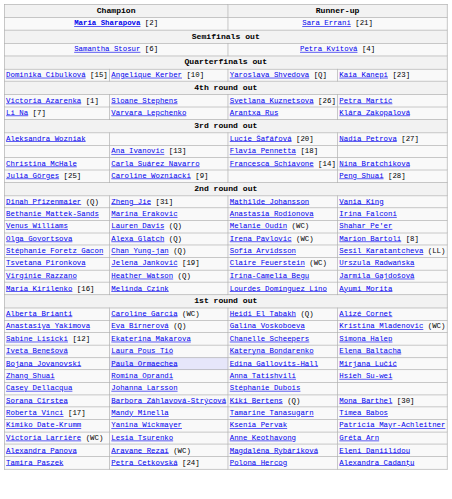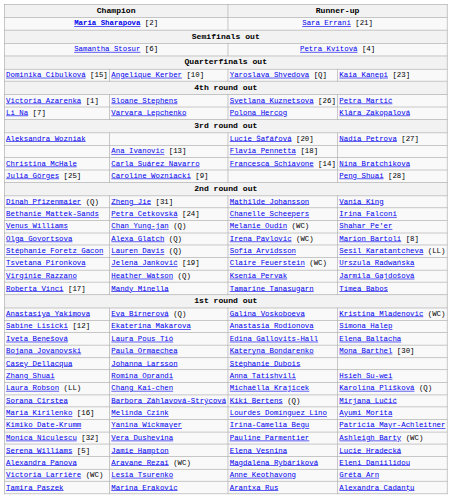 <table class="wikitable collapsible collapsed" style="font-size:90%">
 <tr style="font-size:110%">
 <th colspan="2"><strong>Champion</strong></th>
 <th colspan="2">Runner-up</th>
 </tr>
 <tr style="text-align:center;">
 <td colspan="2"> <strong><a href='#'>Maria Sharapova</a></strong> [2]</td>
 <td colspan="2"> <a href='#'>Sara Errani</a> [21]</td>
 </tr>
 <tr style="font-size:110%">
 <th colspan=4>Semifinals out</th>
 </tr>
 <tr align=center>
 <td colspan=2> <a href='#'>Samantha Stosur</a> [6]</td>
 <td colspan=2> <a href='#'>Petra Kvitová</a> [4]</td>
 </tr>
 <tr style=font-size:110%>
 <th colspan="4">Quarterfinals out</th>
 </tr>
 <tr>
 <td> <a href='#'>Dominika Cibulková</a> [15]</td>
 <td> <a href='#'>Angelique Kerber</a> [10]</td>
 <td> <a href='#'>Yaroslava Shvedova</a> [Q]</td>
 <td> <a href='#'>Kaia Kanepi</a> [23]</td>
 </tr>
 <tr style="font-size:110%">
 <th colspan="4">4th round out</th>
 </tr>
 <tr>
 <td> <a href='#'>Victoria Azarenka</a> [1]</td>
 <td> <a href='#'>Sloane Stephens</a></td>
 <td> <a href='#'>Svetlana Kuznetsova</a> [26]</td>
 <td> <a href='#'>Petra Martić</a></td>
 </tr>
 <tr>
 <td> <a href='#'>Li Na</a> [7]</td>
 <td> <a href='#'>Varvara Lepchenko</a></td>
-<td> <a href='#'>Arantxa Rus</a></td>
+<td> <a href='#'>Polona Hercog</a></td>
 <td> <a href='#'>Klára Zakopalová</a></td>
 </tr>
 <tr style="font-size:110%">
 <th colspan="4">3rd round out</th>
 </tr>
 <tr>
 <td> <a href='#'>Aleksandra Wozniak</a></td>
 <td></td>
 <td> <a href='#'>Lucie Šafářová</a> [20]</td>
 <td> <a href='#'>Nadia Petrova</a> [27]</td>
 </tr>
 <tr>
 <td></td>
 <td> <a href='#'>Ana Ivanovic</a> [13]</td>
 <td> <a href='#'>Flavia Pennetta</a> [18]</td>
 <td></td>
 </tr>
 <tr>
 <td> <a href='#'>Christina McHale</a></td>
 <td> <a href='#'>Carla Suárez Navarro</a></td>
 <td> <a href='#'>Francesca Schiavone</a> [14]</td>
 <td> <a href='#'>Nina Bratchikova</a></td>
 </tr>
 <tr>
 <td> <a href='#'>Julia Görges</a> [25]</td>
 <td> <a href='#'>Caroline Wozniacki</a> [9]</td>
 <td></td>
 <td> <a href='#'>Peng Shuai</a> [28]</td>
 </tr>
 <tr style="font-size:110%">
 <th colspan="4">2nd round out</th>
 </tr>
 <tr>
 <td> <a href='#'>Dinah Pfizenmaier</a> (Q)</td>
 <td> <a href='#'>Zheng Jie</a> [31]</td>
 <td> <a href='#'>Mathilde Johansson</a></td>
 <td> <a href='#'>Vania King</a></td>
 </tr>
 <tr>
 <td> <a href='#'>Bethanie Mattek-Sands</a></td>
-<td> <a href='#'>Marina Erakovic</a></td>
-<td> <a href='#'>Anastasia Rodionova</a></td>
+<td> <a href='#'>Petra Cetkovská</a> [24]</td>
+<td> <a href='#'>Chanelle Scheepers</a></td>
 <td> <a href='#'>Irina Falconi</a></td>
 </tr>
 <tr>
 <td> <a href='#'>Venus Williams</a></td>
-<td> <a href='#'>Lauren Davis</a> (Q)</td>
+<td> <a href='#'>Chan Yung-jan</a> (Q)</td>
 <td> <a href='#'>Melanie Oudin</a> (WC)</td>
 <td> <a href='#'>Shahar Pe'er</a></td>
 </tr>
 <tr>
 <td> <a href='#'>Olga Govortsova</a></td>
 <td> <a href='#'>Alexa Glatch</a> (Q)</td>
 <td> <a href='#'>Irena Pavlovic</a> (WC)</td>
 <td> <a href='#'>Marion Bartoli</a> [8]</td>
 </tr>
 <tr>
 <td> <a href='#'>Stéphanie Foretz Gacon</a></td>
-<td> <a href='#'>Chan Yung-jan</a> (Q)</td>
+<td> <a href='#'>Lauren Davis</a> (Q)</td>
 <td> <a href='#'>Sofia Arvidsson</a></td>
 <td> <a href='#'>Sesil Karatantcheva</a> (LL)</td>
 </tr>
 <tr>
 <td> <a href='#'>Tsvetana Pironkova</a></td>
 <td> <a href='#'>Jelena Janković</a> [19]</td>
 <td> <a href='#'>Claire Feuerstein</a> (WC)</td>
 <td> <a href='#'>Urszula Radwańska</a></td>
 </tr>
 <tr>
 <td> <a href='#'>Virginie Razzano</a></td>
 <td> <a href='#'>Heather Watson</a> (Q)</td>
-<td> <a href='#'>Irina-Camelia Begu</a></td>
+<td> <a href='#'>Ksenia Pervak</a></td>
 <td> <a href='#'>Jarmila Gajdošová</a></td>
 </tr>
 <tr>
-<td> <a href='#'>Maria Kirilenko</a> [16]</td>
-<td> <a href='#'>Melinda Czink</a></td>
-<td> <a href='#'>Lourdes Domínguez Lino</a></td>
-<td> <a href='#'>Ayumi Morita</a></td>
+<td> <a href='#'>Roberta Vinci</a> [17]</td>
+<td> <a href='#'>Mandy Minella</a></td>
+<td> <a href='#'>Tamarine Tanasugarn</a></td>
+<td> <a href='#'>Tímea Babos</a></td>
 </tr>
 <tr style="font-size:110%">
 <th colspan="4">1st round out</th>
-</tr>
-<tr>
-<td> <a href='#'>Alberta Brianti</a></td>
-<td> <a href='#'>Caroline Garcia</a> (WC)</td>
-<td> <a href='#'>Heidi El Tabakh</a> (Q)</td>
-<td> <a href='#'>Alizé Cornet</a></td>
 </tr>
 <tr>
 <td> <a href='#'>Anastasiya Yakimova</a></td>
 <td> <a href='#'>Eva Birnerová</a> (Q)</td>
 <td> <a href='#'>Galina Voskoboeva</a></td>
 <td> <a href='#'>Kristina Mladenovic</a> (WC)</td>
 </tr>
 <tr>
 <td> <a href='#'>Sabine Lisicki</a> [12]</td>
 <td> <a href='#'>Ekaterina Makarova</a></td>
-<td> <a href='#'>Chanelle Scheepers</a></td>
+<td> <a href='#'>Anastasia Rodionova</a></td>
 <td> <a href='#'>Simona Halep</a></td>
 </tr>
 <tr>
 <td> <a href='#'>Iveta Benešová</a></td>
 <td> <a href='#'>Laura Pous Tió</a></td>
-<td> <a href='#'>Kateryna Bondarenko</a></td>
+<td> <a href='#'>Edina Gallovits-Hall</a></td>
 <td> <a href='#'>Elena Baltacha</a></td>
 </tr>
 <tr>
 <td> <a href='#'>Bojana Jovanovski</a></td>
-<td style="background: lavender;"> <a href='#'>Paula Ormaechea</a></td>
-<td> <a href='#'>Edina Gallovits-Hall</a></td>
-<td> <a href='#'>Mirjana Lučić</a></td>
+<td> <a href='#'>Paula Ormaechea</a></td>
+<td> <a href='#'>Kateryna Bondarenko</a></td>
+<td> <a href='#'>Mona Barthel</a> [30]</td>
+</tr>
+<tr>
+<td> <a href='#'>Casey Dellacqua</a></td>
+<td> <a href='#'>Johanna Larsson</a></td>
+<td> <a href='#'>Stéphanie Dubois</a></td>
+<td></td>
 </tr>
 <tr>
 <td> <a href='#'>Zhang Shuai</a></td>
 <td> <a href='#'>Romina Oprandi</a></td>
 <td> <a href='#'>Anna Tatishvili</a></td>
 <td> <a href='#'>Hsieh Su-wei</a></td>
 </tr>
 <tr>
-<td> <a href='#'>Casey Dellacqua</a></td>
-<td> <a href='#'>Johanna Larsson</a></td>
-<td> <a href='#'>Stéphanie Dubois</a></td>
-<td></td>
+<td> <a href='#'>Laura Robson</a> (LL)</td>
+<td> <a href='#'>Chang Kai-chen</a></td>
+<td> <a href='#'>Michaëlla Krajicek</a></td>
+<td> <a href='#'>Karolína Plíšková</a> (Q)</td>
 </tr>
 <tr>
 <td> <a href='#'>Sorana Cîrstea</a></td>
 <td> <a href='#'>Barbora Záhlavová-Strýcová</a></td>
 <td> <a href='#'>Kiki Bertens</a> (Q)</td>
-<td> <a href='#'>Mona Barthel</a> [30]</td>
+<td> <a href='#'>Mirjana Lučić</a></td>
 </tr>
 <tr>
-<td> <a href='#'>Roberta Vinci</a> [17]</td>
-<td> <a href='#'>Mandy Minella</a></td>
-<td> <a href='#'>Tamarine Tanasugarn</a></td>
-<td> <a href='#'>Tímea Babos</a></td>
+<td> <a href='#'>Maria Kirilenko</a> [16]</td>
+<td> <a href='#'>Melinda Czink</a></td>
+<td> <a href='#'>Lourdes Domínguez Lino</a></td>
+<td> <a href='#'>Ayumi Morita</a></td>
 </tr>
 <tr>
 <td> <a href='#'>Kimiko Date-Krumm</a></td>
 <td> <a href='#'>Yanina Wickmayer</a></td>
-<td> <a href='#'>Ksenia Pervak</a></td>
+<td> <a href='#'>Irina-Camelia Begu</a></td>
 <td> <a href='#'>Patricia Mayr-Achleitner</a></td>
+</tr>
+<tr>
+<td> <a href='#'>Monica Niculescu</a> [32]</td>
+<td> <a href='#'>Vera Dushevina</a></td>
+<td> <a href='#'>Pauline Parmentier</a></td>
+<td> <a href='#'>Ashleigh Barty</a> (WC)</td>
+</tr>
+<tr>
+<td> <a href='#'>Serena Williams</a> [5]</td>
+<td> <a href='#'>Jamie Hampton</a></td>
+<td> <a href='#'>Elena Vesnina</a></td>
+<td> <a href='#'>Lucie Hradecká</a></td>
+</tr>
+<tr>
+<td> <a href='#'>Alexandra Panova</a></td>
+<td> <a href='#'>Aravane Rezaï</a> (WC)</td>
+<td> <a href='#'>Magdaléna Rybáriková</a></td>
+<td> <a href='#'>Eleni Daniilidou</a></td>
 </tr>
 <tr>
 <td> <a href='#'>Victoria Larrière</a> (WC)</td>
 <td> <a href='#'>Lesia Tsurenko</a></td>
 <td> <a href='#'>Anne Keothavong</a></td>
 <td> <a href='#'>Gréta Arn</a></td>
 </tr>
 <tr>
-<td> <a href='#'>Alexandra Panova</a></td>
-<td> <a href='#'>Aravane Rezaï</a> (WC)</td>
-<td> <a href='#'>Magdaléna Rybáriková</a></td>
-<td> <a href='#'>Eleni Daniilidou</a></td>
-</tr>
-<tr>
 <td> <a href='#'>Tamira Paszek</a></td>
-<td> <a href='#'>Petra Cetkovská</a> [24]</td>
-<td> <a href='#'>Polona Hercog</a></td>
+<td> <a href='#'>Marina Erakovic</a></td>
+<td> <a href='#'>Arantxa Rus</a></td>
 <td> <a href='#'>Alexandra Cadanțu</a></td>
 </tr>
 </table>
